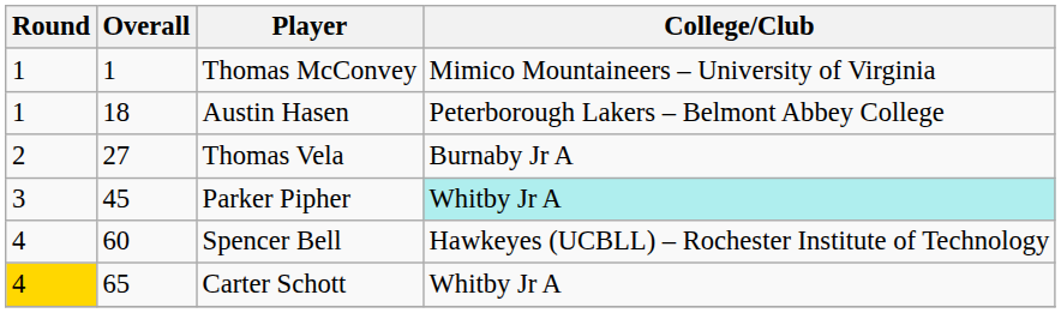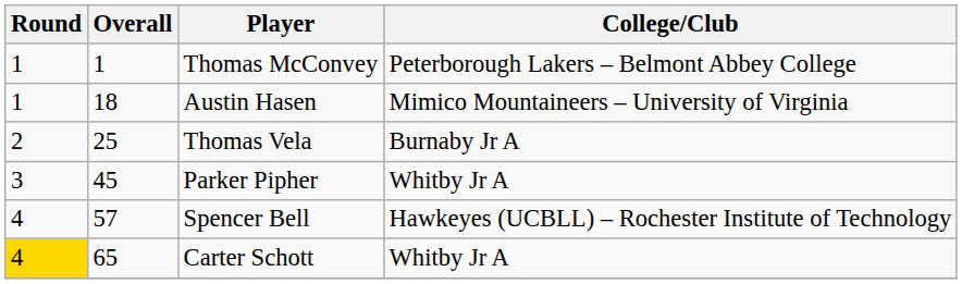 <table class="wikitable">
 <tr>
 <th>Round</th>
 <th>Overall</th>
 <th>Player</th>
 <th>College/Club</th>
 </tr>
 <tr>
 <td>1</td>
 <td>1</td>
 <td>Thomas McConvey</td>
-<td>Mimico Mountaineers – University of Virginia</td>
+<td>Peterborough Lakers – Belmont Abbey College</td>
 </tr>
 <tr>
 <td>1</td>
 <td>18</td>
 <td>Austin Hasen</td>
-<td>Peterborough Lakers – Belmont Abbey College</td>
+<td>Mimico Mountaineers – University of Virginia</td>
 </tr>
 <tr>
 <td>2</td>
-<td>27</td>
+<td>25</td>
 <td>Thomas Vela</td>
 <td>Burnaby Jr A</td>
 </tr>
 <tr>
 <td>3</td>
 <td>45</td>
 <td>Parker Pipher</td>
-<td style="background: paleturquoise;">Whitby Jr A</td>
+<td>Whitby Jr A</td>
 </tr>
 <tr>
 <td>4</td>
-<td>60</td>
+<td>57</td>
 <td>Spencer Bell</td>
 <td>Hawkeyes (UCBLL) – Rochester Institute of Technology</td>
 </tr>
 <tr>
 <td style="background: gold;">4</td>
 <td>65</td>
 <td>Carter Schott</td>
 <td>Whitby Jr A</td>
 </tr>
 <tr>
 </tr>
 </table>
